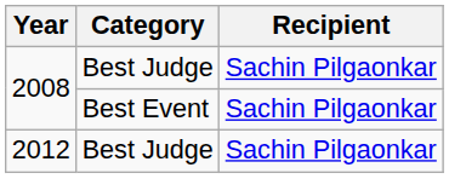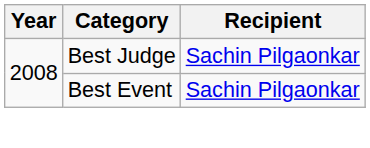 <table class="wikitable">
 <tr>
 <th>Year</th>
 <th>Category</th>
 <th>Recipient</th>
 </tr>
 <tr>
 <td rowspan="2">2008</td>
 <td>Best Judge</td>
 <td><a href='#'>Sachin Pilgaonkar</a></td>
 </tr>
 <tr>
 <td>Best Event</td>
 <td><a href='#'>Sachin Pilgaonkar</a></td>
 </tr>
-<tr>
-<td>2012</td>
-<td>Best Judge</td>
-<td><a href='#'>Sachin Pilgaonkar</a></td>
-</tr>
 </table>
